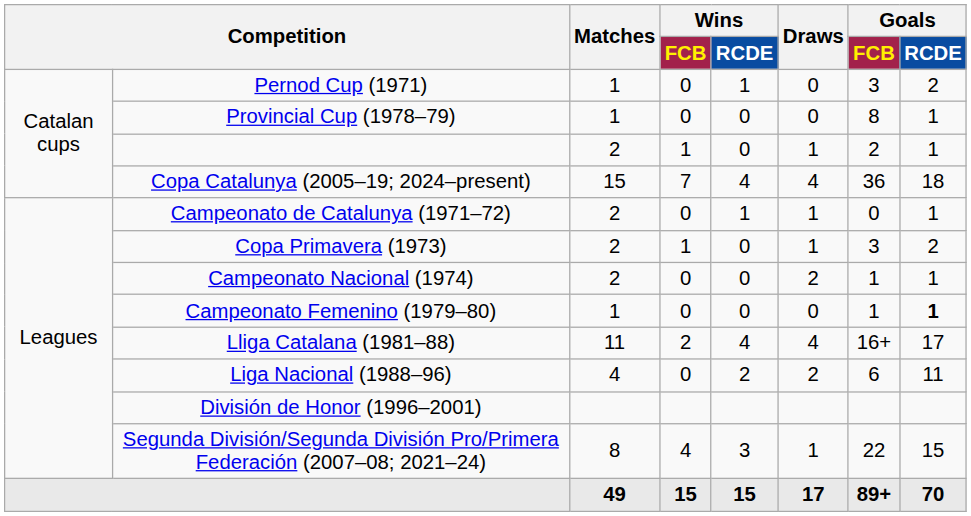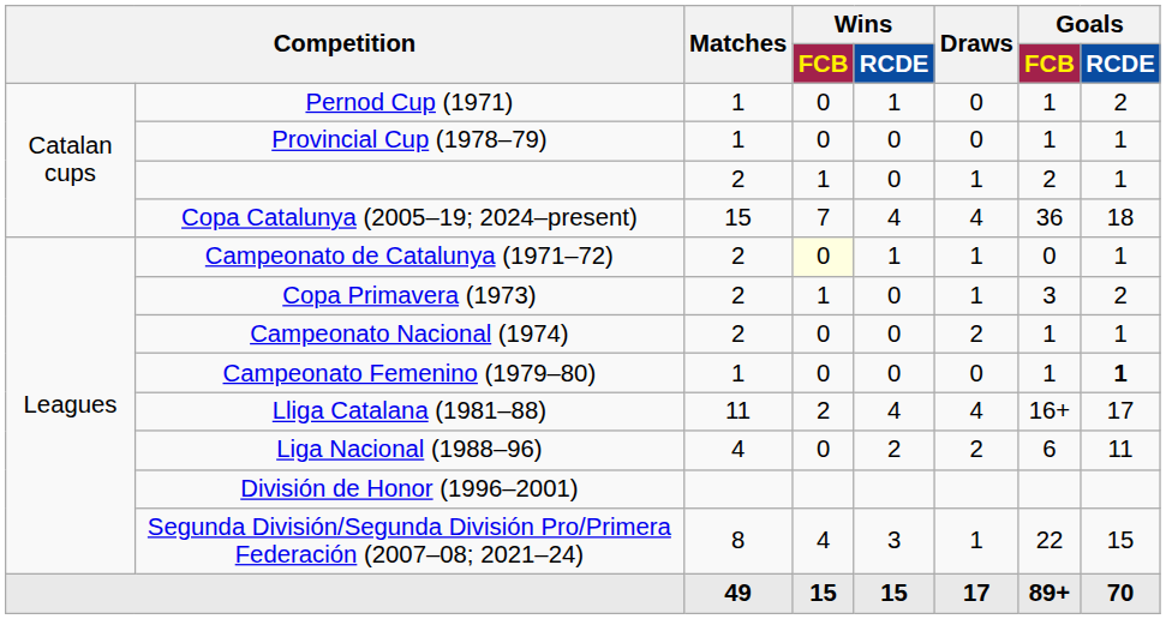 <table class="wikitable sortable" style="text-align:center; width:60%;">
 <tr>
 <th colspan="2" rowspan="2">Competition</th>
 <th rowspan="2" style="width:5%;">Matches</th>
 <th colspan="2" style="width:10%;">Wins</th>
 <th rowspan="2" style="width:5%;">Draws</th>
 <th colspan="2" style="width:10%;">Goals</th>
 </tr>
 <tr>
 <th style="color:#fff000; background-color:#A2214B;">FCB</th>
 <th style="color:#fff; background-color:#094ca1;">RCDE</th>
 <th style="color:#fff000; background-color:#A2214B;">FCB</th>
 <th style="color:#fff; background-color:#094ca1;">RCDE</th>
 </tr>
 <tr>
 <td rowspan=4>Catalan cups</td>
 <td><a href='#'>Pernod Cup</a> (1971)</td>
 <td>1</td>
 <td>0</td>
 <td>1</td>
 <td>0</td>
-<td>3</td>
+<td>1</td>
 <td>2</td>
 </tr>
 <tr>
 <td><a href='#'>Provincial Cup</a> (1978–79)</td>
 <td>1</td>
 <td>0</td>
 <td>0</td>
 <td>0</td>
-<td>8</td>
+<td>1</td>
 <td>1</td>
 </tr>
 <tr>
 <td></td>
 <td>2</td>
 <td>1</td>
 <td>0</td>
 <td>1</td>
 <td>2</td>
 <td>1</td>
 </tr>
 <tr>
 <td><a href='#'>Copa Catalunya</a> (2005–19; 2024–present)</td>
 <td>15</td>
 <td>7</td>
 <td>4</td>
 <td>4</td>
 <td>36</td>
 <td>18</td>
 </tr>
 <tr>
 <td rowspan=8>Leagues</td>
 <td><a href='#'>Campeonato de Catalunya</a> (1971–72)</td>
 <td>2</td>
-<td>0</td>
+<td style="background: lightyellow;">0</td>
 <td>1</td>
 <td>1</td>
 <td>0</td>
 <td>1</td>
 </tr>
 <tr>
 <td><a href='#'>Copa Primavera</a> (1973)</td>
 <td>2</td>
 <td>1</td>
 <td>0</td>
 <td>1</td>
 <td>3</td>
 <td>2</td>
 </tr>
 <tr>
 <td><a href='#'>Campeonato Nacional</a> (1974)</td>
 <td>2</td>
 <td>0</td>
 <td>0</td>
 <td>2</td>
 <td>1</td>
 <td>1</td>
 </tr>
 <tr>
 <td><a href='#'>Campeonato Femenino</a> (1979–80)</td>
 <td>1</td>
 <td>0</td>
 <td>0</td>
 <td>0</td>
 <td>1</td>
 <td><strong>1</strong></td>
 </tr>
 <tr>
 <td><a href='#'>Lliga Catalana</a> (1981–88)</td>
 <td>11</td>
 <td>2</td>
 <td>4</td>
 <td>4</td>
 <td>16+</td>
 <td>17</td>
 </tr>
 <tr>
 <td><a href='#'>Liga Nacional</a> (1988–96)</td>
 <td>4</td>
 <td>0</td>
 <td>2</td>
 <td>2</td>
 <td>6</td>
 <td>11</td>
 </tr>
 <tr>
 <td><a href='#'>División de Honor</a> (1996–2001)</td>
 <td></td>
 <td></td>
 <td></td>
 <td></td>
 <td></td>
 <td></td>
 </tr>
 <tr>
 <td><a href='#'>Segunda División/Segunda División Pro/Primera Federación</a> (2007–08; 2021–24)</td>
 <td>8</td>
 <td>4</td>
 <td>3</td>
 <td>1</td>
 <td>22</td>
 <td>15</td>
 </tr>
 <tr bgcolor="E9E9E9">
 <td colspan="2"></td>
 <td><strong>49</strong></td>
 <td><strong>15</strong></td>
 <td><strong>15</strong></td>
 <td><strong>17</strong></td>
 <td><strong>89+</strong></td>
 <td><strong>70</strong></td>
 </tr>
 </table>
